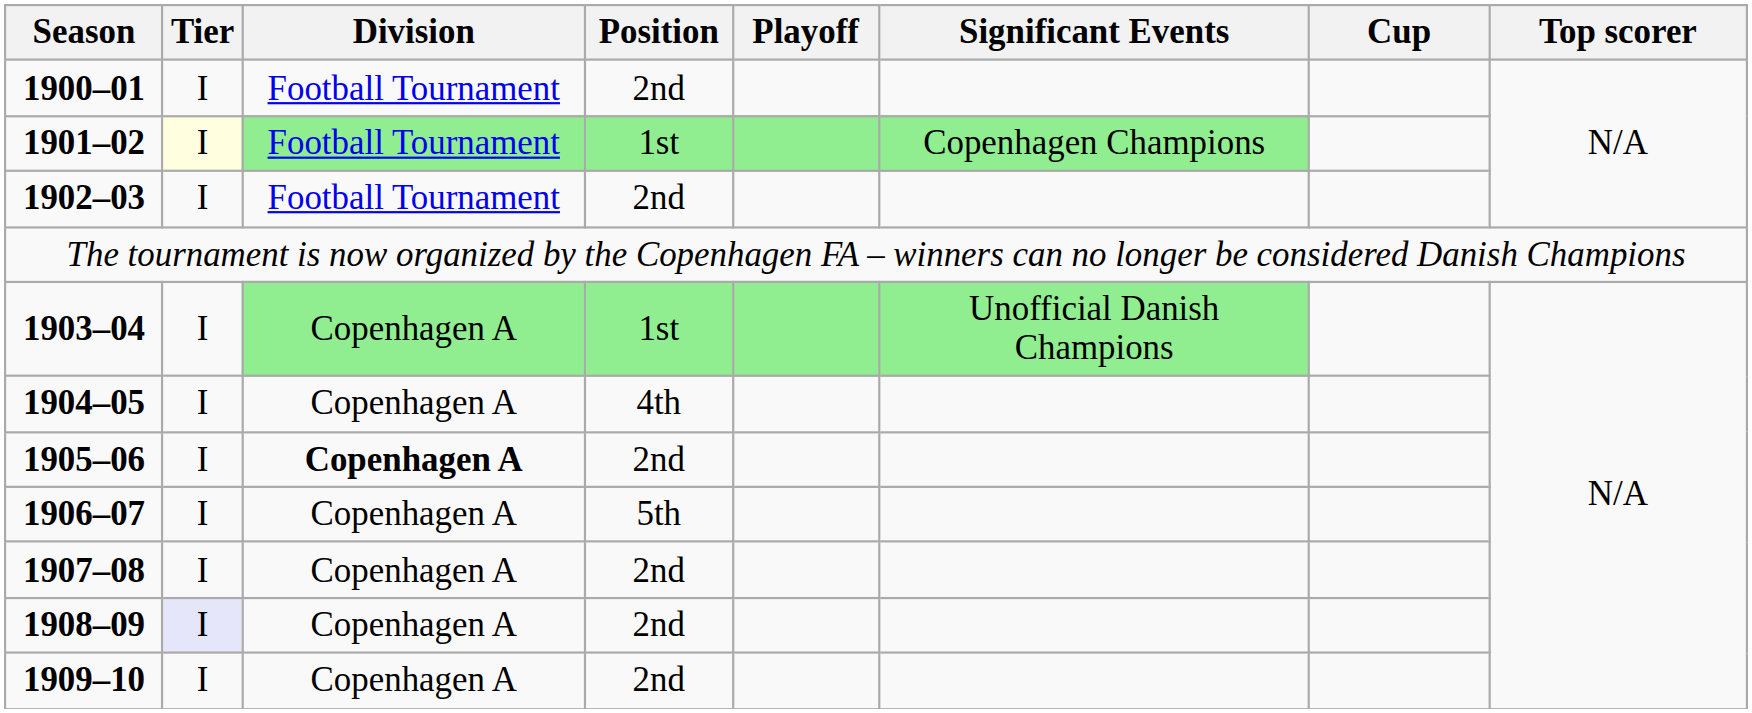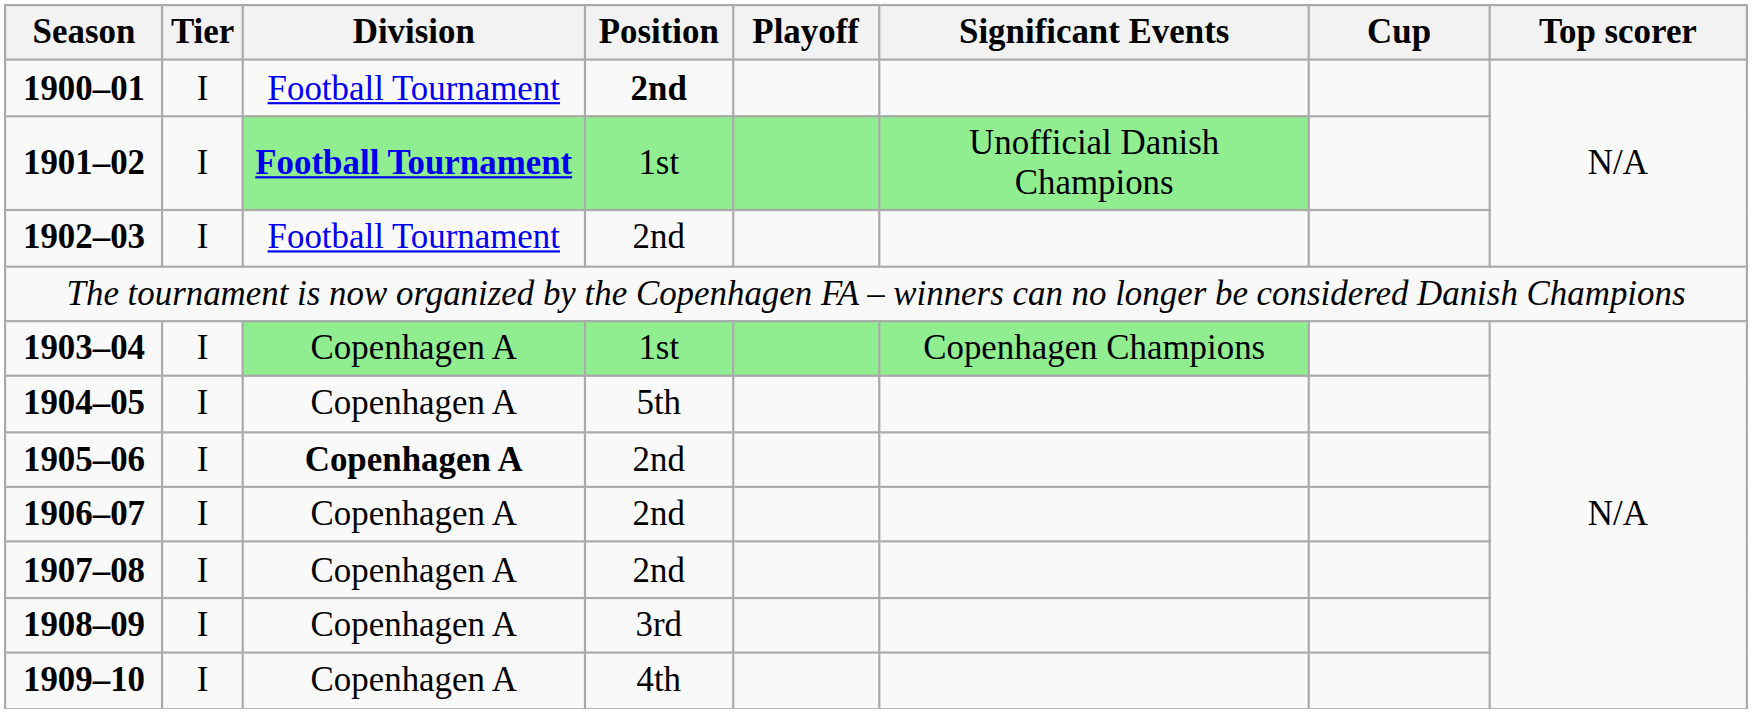 <table class="wikitable"  style="text-align:center; width:800px;">
 <tr>
 <th style="width:65px;">Season</th>
 <th style="width:25px;">Tier</th>
 <th style="width:150px;">Division</th>
 <th style="width:60px;">Position</th>
 <th style="width:60px;">Playoff</th>
 <th style="width:190px;">Significant Events</th>
 <th style="width:75px;">Cup</th>
 <th colspan="2" style="width:180px;">Top scorer</th>
 </tr>
 <tr>
 <td><strong>1900–01</strong></td>
 <td>I</td>
 <td><a href='#'>Football Tournament</a></td>
-<td>2nd</td>
+<td><strong>2nd</strong></td>
 <td></td>
 <td></td>
 <td></td>
 <td colspan=2 rowspan=3>N/A</td>
 </tr>
 <tr>
 <td><strong>1901–02</strong></td>
-<td style="background: lightyellow;">I</td>
-<td style="background: #90EE90;"><a href='#'>Football Tournament</a></td>
+<td>I</td>
+<td style="background: #90EE90;"><strong><a href='#'>Football Tournament</a></strong></td>
 <td style="background: #90EE90;">1st</td>
 <td style="background: #90EE90;"></td>
-<td style="background: #90EE90;">Copenhagen Champions</td>
+<td style="background: #90EE90;">Unofficial Danish Champions</td>
 <td></td>
 </tr>
 <tr>
 <td><strong>1902–03</strong></td>
 <td>I</td>
 <td><a href='#'>Football Tournament</a></td>
 <td>2nd</td>
 <td></td>
 <td></td>
 <td></td>
 </tr>
 <tr>
 <td colspan="9" style="text-align:center;"><em>The tournament is now organized by the Copenhagen FA – winners can no longer be considered Danish Champions</em></td>
 </tr>
 <tr>
 <td><strong>1903–04</strong></td>
 <td>I</td>
 <td style="background: #90EE90;">Copenhagen A</td>
 <td style="background: #90EE90;">1st</td>
 <td style="background: #90EE90;"></td>
-<td style="background: #90EE90;">Unofficial Danish Champions</td>
+<td style="background: #90EE90;">Copenhagen Champions</td>
 <td></td>
 <td colspan=2 rowspan=8>N/A</td>
 </tr>
 <tr>
 <td><strong>1904–05</strong></td>
 <td>I</td>
 <td>Copenhagen A</td>
-<td>4th</td>
+<td>5th</td>
 <td></td>
 <td></td>
 <td></td>
 </tr>
 <tr>
 <td><strong>1905–06</strong></td>
 <td>I</td>
 <td><strong>Copenhagen A</strong></td>
 <td>2nd</td>
 <td></td>
 <td></td>
 <td></td>
 </tr>
 <tr>
 <td><strong>1906–07</strong></td>
 <td>I</td>
 <td>Copenhagen A</td>
-<td>5th</td>
+<td>2nd</td>
 <td></td>
 <td></td>
 <td></td>
 </tr>
 <tr>
 <td><strong>1907–08</strong></td>
 <td>I</td>
 <td>Copenhagen A</td>
 <td>2nd</td>
 <td></td>
 <td></td>
 <td></td>
 </tr>
 <tr>
 <td><strong>1908–09</strong></td>
-<td style="background: lavender;">I</td>
+<td>I</td>
 <td>Copenhagen A</td>
-<td>2nd</td>
+<td>3rd</td>
 <td></td>
 <td></td>
 <td></td>
 </tr>
 <tr>
 <td><strong>1909–10</strong></td>
 <td>I</td>
 <td>Copenhagen A</td>
-<td>2nd</td>
+<td>4th</td>
 <td></td>
 <td></td>
 <td></td>
 </tr>
 </table>
